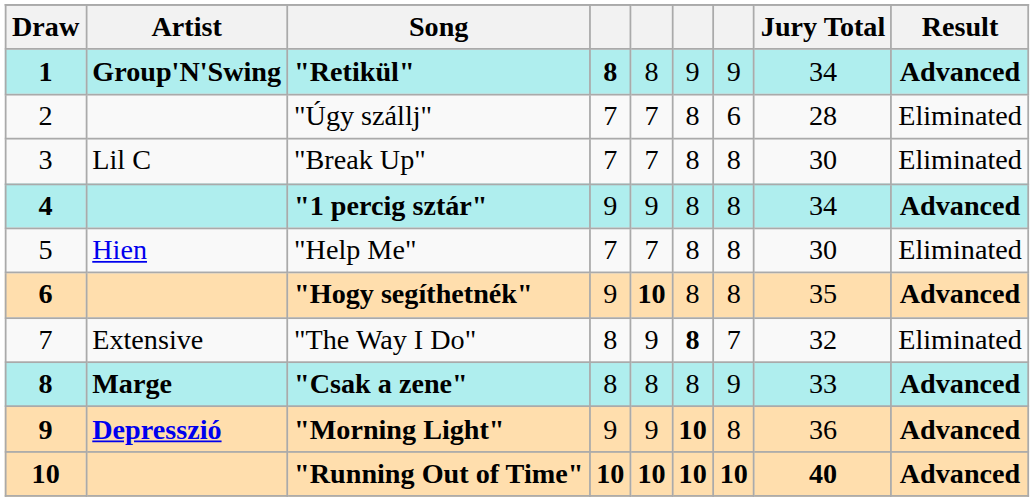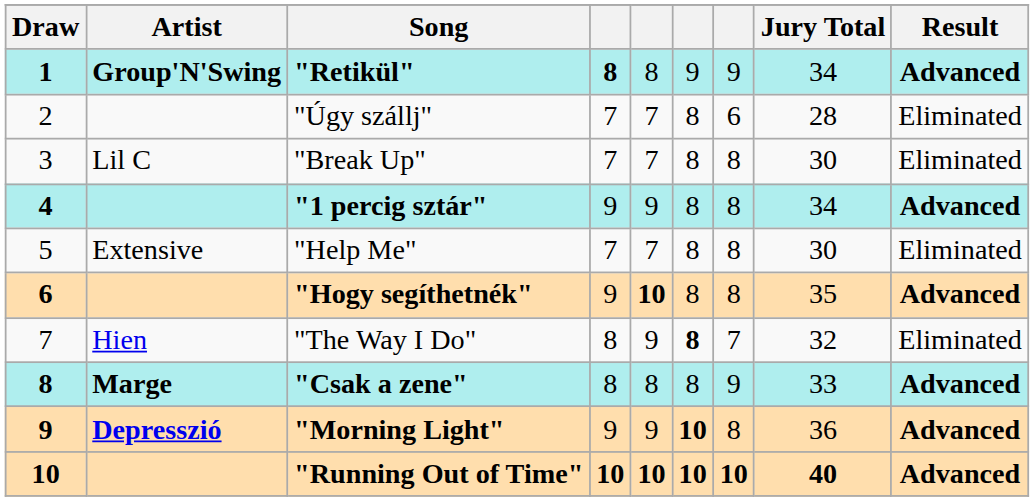 <table class="sortable wikitable" style="margin: 1em auto 1em auto; text-align:center">
 <tr>
 </tr>
 <tr>
 <th>Draw</th>
 <th>Artist</th>
 <th>Song</th>
 <th><small></small></th>
 <th><small></small></th>
 <th><small></small></th>
 <th><small></small></th>
 <th>Jury Total</th>
 <th>Result</th>
 </tr>
 <tr style="background:paleturquoise;">
 <td><strong>1</strong></td>
 <td align="left"><strong>Group'N'Swing</strong></td>
 <td align="left"><strong>"Retikül"</strong></td>
 <td><strong>8</strong></td>
 <td>8</td>
 <td>9</td>
 <td>9</td>
 <td>34</td>
 <td><strong>Advanced</strong></td>
 </tr>
 <tr>
 <td>2</td>
 <td align="left"></td>
 <td align="left">"Úgy szállj"</td>
 <td>7</td>
 <td>7</td>
 <td>8</td>
 <td>6</td>
 <td>28</td>
 <td>Eliminated</td>
 </tr>
 <tr>
 <td>3</td>
 <td align="left">Lil C</td>
 <td align="left">"Break Up"</td>
 <td>7</td>
 <td>7</td>
 <td>8</td>
 <td>8</td>
 <td>30</td>
 <td>Eliminated</td>
 </tr>
 <tr style="background:paleturquoise;">
 <td><strong>4</strong></td>
 <td align="left"><strong></strong></td>
 <td align="left"><strong>"1 percig sztár"</strong></td>
 <td>9</td>
 <td>9</td>
 <td>8</td>
 <td>8</td>
 <td>34</td>
 <td><strong>Advanced</strong></td>
 </tr>
 <tr>
 <td>5</td>
-<td align="left"><a href='#'>Hien</a></td>
+<td align="left">Extensive</td>
 <td align="left">"Help Me"</td>
 <td>7</td>
 <td>7</td>
 <td>8</td>
 <td>8</td>
 <td>30</td>
 <td>Eliminated</td>
 </tr>
 <tr style="background:navajowhite;">
 <td><strong>6</strong></td>
 <td align="left"><strong></strong></td>
 <td align="left"><strong>"Hogy segíthetnék"</strong></td>
 <td>9</td>
 <td><strong>10</strong></td>
 <td>8</td>
 <td>8</td>
 <td>35</td>
 <td><strong>Advanced</strong></td>
 </tr>
 <tr>
 <td>7</td>
-<td align="left">Extensive</td>
+<td align="left"><a href='#'>Hien</a></td>
 <td align="left">"The Way I Do"</td>
 <td>8</td>
 <td>9</td>
 <td><strong>8</strong></td>
 <td>7</td>
 <td>32</td>
 <td>Eliminated</td>
 </tr>
 <tr style="background:paleturquoise;">
 <td><strong>8</strong></td>
 <td align="left"><strong>Marge</strong></td>
 <td align="left"><strong>"Csak a zene"</strong></td>
 <td>8</td>
 <td>8</td>
 <td>8</td>
 <td>9</td>
 <td>33</td>
 <td><strong>Advanced</strong></td>
 </tr>
 <tr style="background:navajowhite;">
 <td><strong>9</strong></td>
 <td align="left"><strong><a href='#'>Depresszió</a></strong></td>
 <td align="left"><strong>"Morning Light"</strong></td>
 <td>9</td>
 <td>9</td>
 <td><strong>10</strong></td>
 <td>8</td>
 <td>36</td>
 <td><strong>Advanced</strong></td>
 </tr>
 <tr style="background:navajowhite;">
 <td><strong>10</strong></td>
 <td align="left"><strong></strong></td>
 <td align="left"><strong>"Running Out of Time"</strong></td>
 <td><strong>10</strong></td>
 <td><strong>10</strong></td>
 <td><strong>10</strong></td>
 <td><strong>10</strong></td>
 <td><strong>40</strong></td>
 <td><strong>Advanced</strong></td>
 </tr>
 </table>
